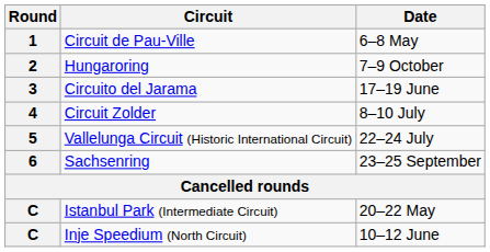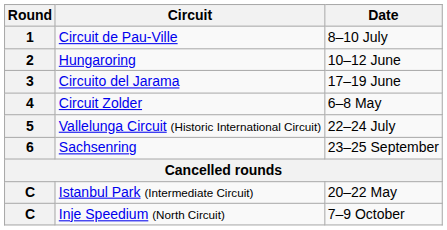 <table class="wikitable" style="font-size: 85%;">
 <tr>
 <th>Round</th>
 <th>Circuit</th>
 <th>Date</th>
 </tr>
 <tr>
 <th>1</th>
 <td> <a href='#'>Circuit de Pau-Ville</a></td>
-<td>6–8 May</td>
+<td>8–10 July</td>
 </tr>
 <tr>
 <th>2</th>
 <td> <a href='#'>Hungaroring</a></td>
-<td>7–9 October</td>
+<td>10–12 June</td>
 </tr>
 <tr>
 <th>3</th>
 <td> <a href='#'>Circuito del Jarama</a></td>
 <td>17–19 June</td>
 </tr>
 <tr>
 <th>4</th>
 <td> <a href='#'>Circuit Zolder</a></td>
-<td>8–10 July</td>
+<td>6–8 May</td>
 </tr>
 <tr>
 <th>5</th>
 <td> <a href='#'>Vallelunga Circuit</a> <small>(Historic International Circuit)</small></td>
 <td>22–24 July</td>
 </tr>
 <tr>
 <th>6</th>
 <td> <a href='#'>Sachsenring</a></td>
 <td>23–25 September</td>
 </tr>
 <tr>
 <th colspan = 3>Cancelled rounds</th>
 </tr>
 <tr>
 <th>C</th>
 <td> <a href='#'>Istanbul Park</a> <small>(Intermediate Circuit)</small></td>
 <td>20–22 May</td>
 </tr>
 <tr>
 <th>C</th>
 <td> <a href='#'>Inje Speedium</a> <small>(North Circuit)</small></td>
-<td>10–12 June</td>
+<td>7–9 October</td>
 </tr>
 </table>
